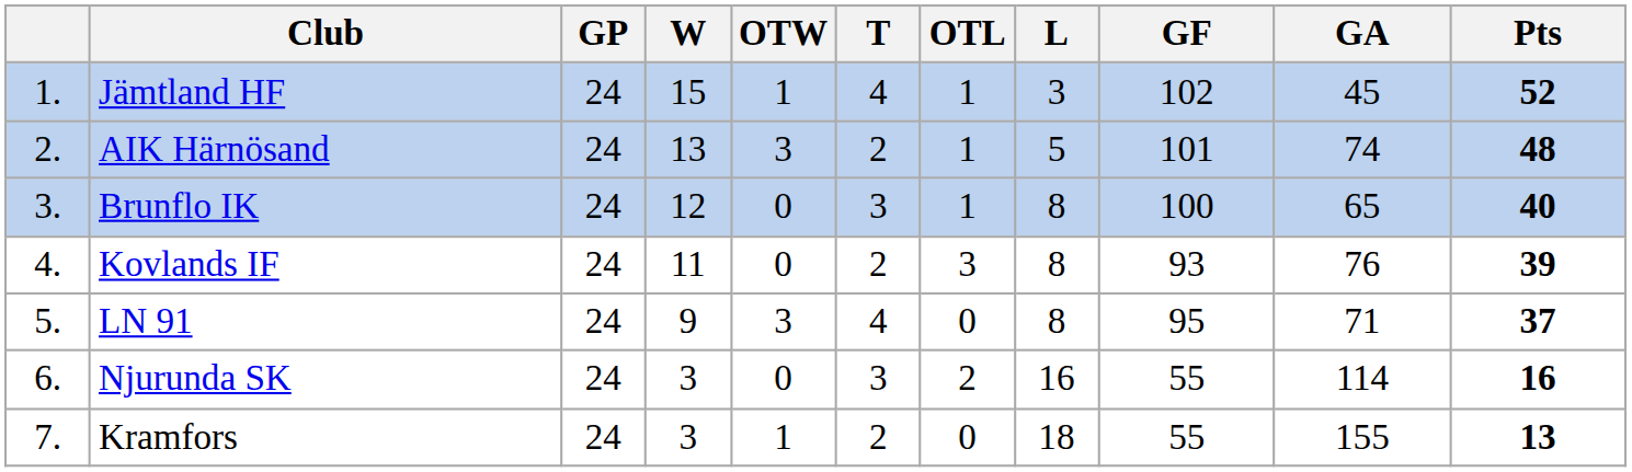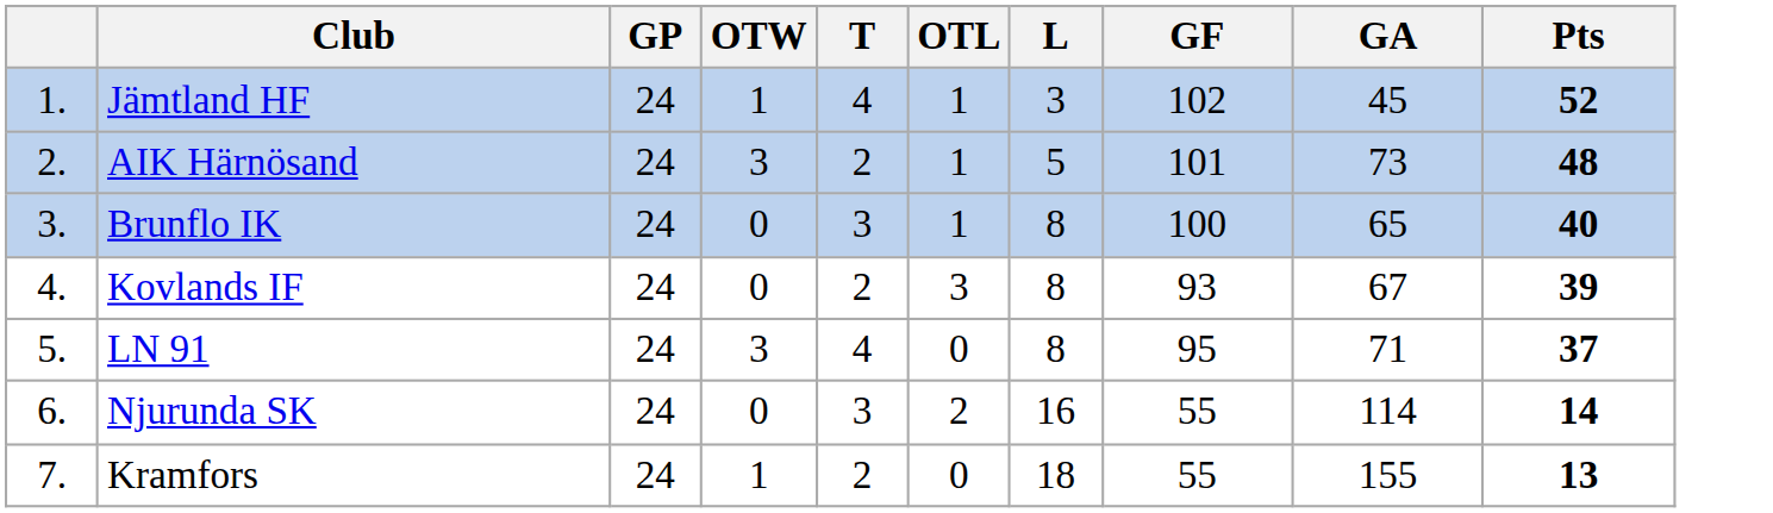 <table class="wikitable">
 <tr>
 <th width="30"></th>
 <th width="200">Club</th>
 <th width="30">GP</th>
-<th width="30">W</th>
 <th width="30">OTW</th>
 <th width="30">T</th>
 <th width="30">OTL</th>
 <th width="30">L</th>
 <th width="70">GF</th>
 <th width="70">GA</th>
 <th width="70">Pts</th>
 </tr>
 <tr bgcolor="#BCD2EE" align="center">
 <td>1.</td>
 <td align="left"><a href='#'>Jämtland HF</a></td>
 <td>24</td>
-<td>15</td>
 <td>1</td>
 <td>4</td>
 <td>1</td>
 <td>3</td>
 <td>102</td>
 <td>45</td>
 <td><strong>52</strong></td>
 </tr>
 <tr bgcolor="#BCD2EE" align="center">
 <td>2.</td>
 <td align="left"><a href='#'>AIK Härnösand</a></td>
 <td>24</td>
-<td>13</td>
 <td>3</td>
 <td>2</td>
 <td>1</td>
 <td>5</td>
 <td>101</td>
-<td>74</td>
+<td>73</td>
 <td><strong>48</strong></td>
 </tr>
 <tr bgcolor="#BCD2EE" align="center">
 <td>3.</td>
 <td align="left"><a href='#'>Brunflo IK</a></td>
 <td>24</td>
-<td>12</td>
 <td>0</td>
 <td>3</td>
 <td>1</td>
 <td>8</td>
 <td>100</td>
 <td>65</td>
 <td><strong>40</strong></td>
 </tr>
 <tr bgcolor="#FFFFFF" align="center">
 <td>4.</td>
 <td align="left"><a href='#'>Kovlands IF</a></td>
 <td>24</td>
-<td>11</td>
 <td>0</td>
 <td>2</td>
 <td>3</td>
 <td>8</td>
 <td>93</td>
-<td>76</td>
+<td>67</td>
 <td><strong>39</strong></td>
 </tr>
 <tr bgcolor="#FFFFFF" align="center">
 <td>5.</td>
 <td align="left"><a href='#'>LN 91</a></td>
 <td>24</td>
-<td>9</td>
 <td>3</td>
 <td>4</td>
 <td>0</td>
 <td>8</td>
 <td>95</td>
 <td>71</td>
 <td><strong>37</strong></td>
 </tr>
 <tr bgcolor="#FFFFFF" align="center">
 <td>6.</td>
 <td align="left"><a href='#'>Njurunda SK</a></td>
 <td>24</td>
-<td>3</td>
 <td>0</td>
 <td>3</td>
 <td>2</td>
 <td>16</td>
 <td>55</td>
 <td>114</td>
-<td><strong>16</strong></td>
+<td><strong>14</strong></td>
 </tr>
 <tr bgcolor="#FFFFFF" align="center">
 <td>7.</td>
 <td align="left">Kramfors</td>
 <td>24</td>
-<td>3</td>
 <td>1</td>
 <td>2</td>
 <td>0</td>
 <td>18</td>
 <td>55</td>
 <td>155</td>
 <td><strong>13</strong></td>
 </tr>
 </table>
